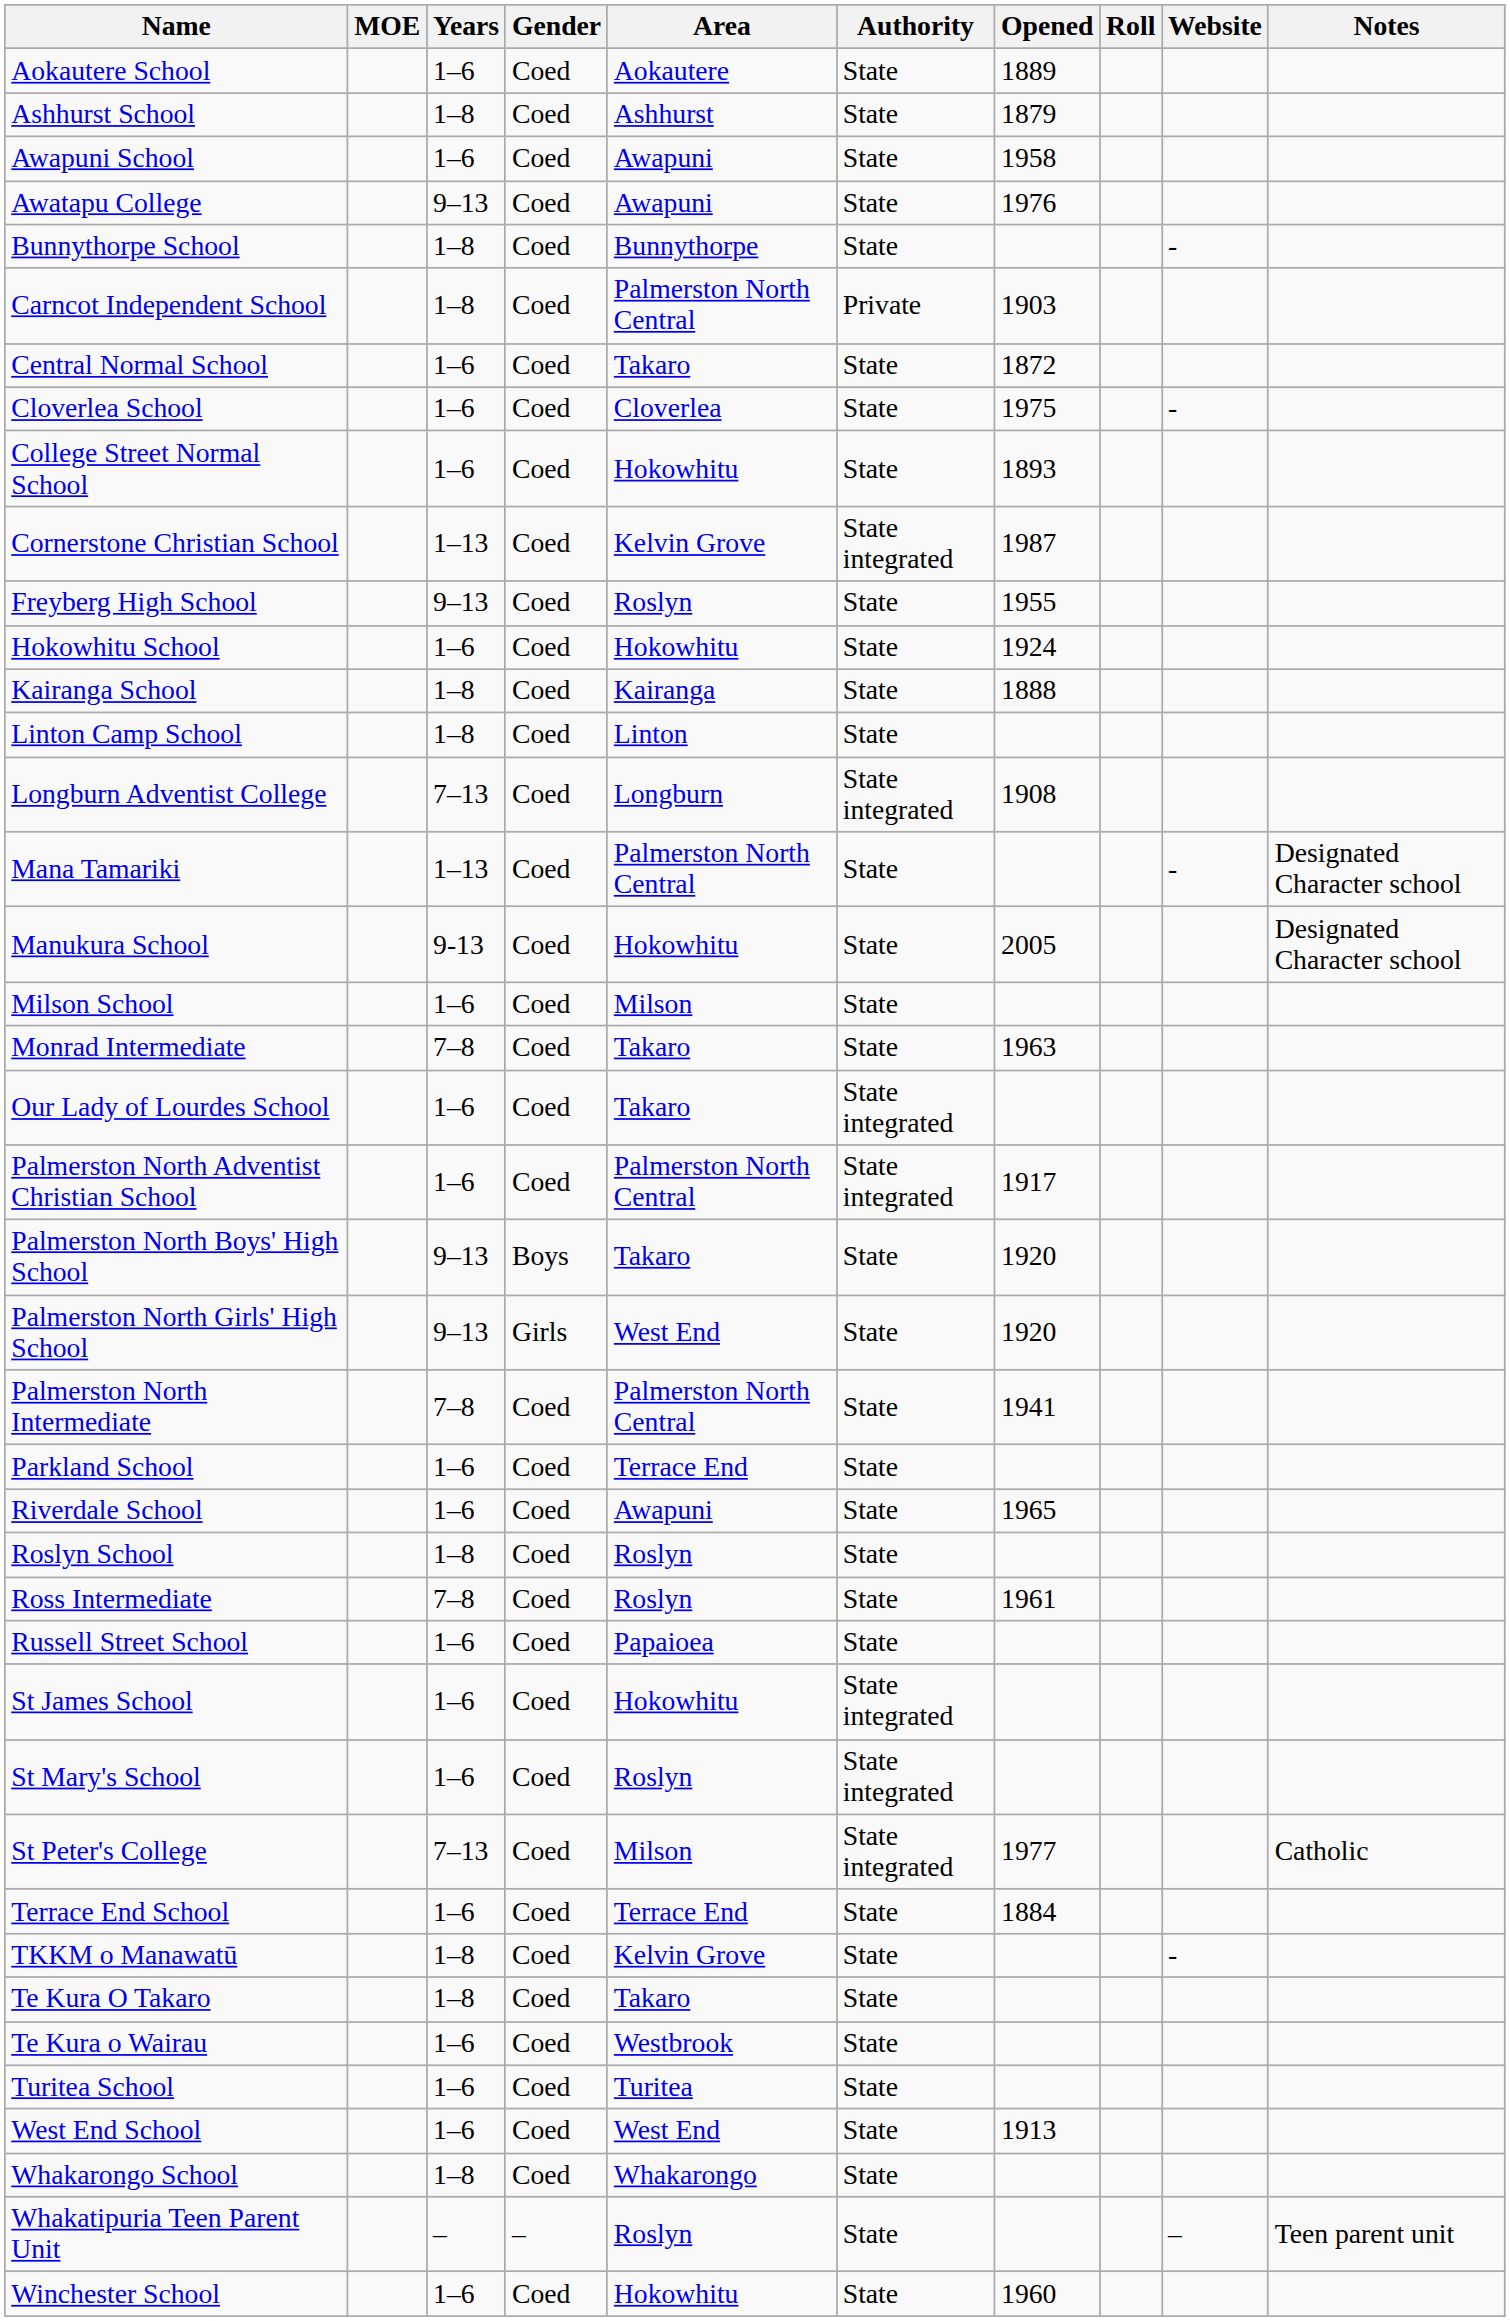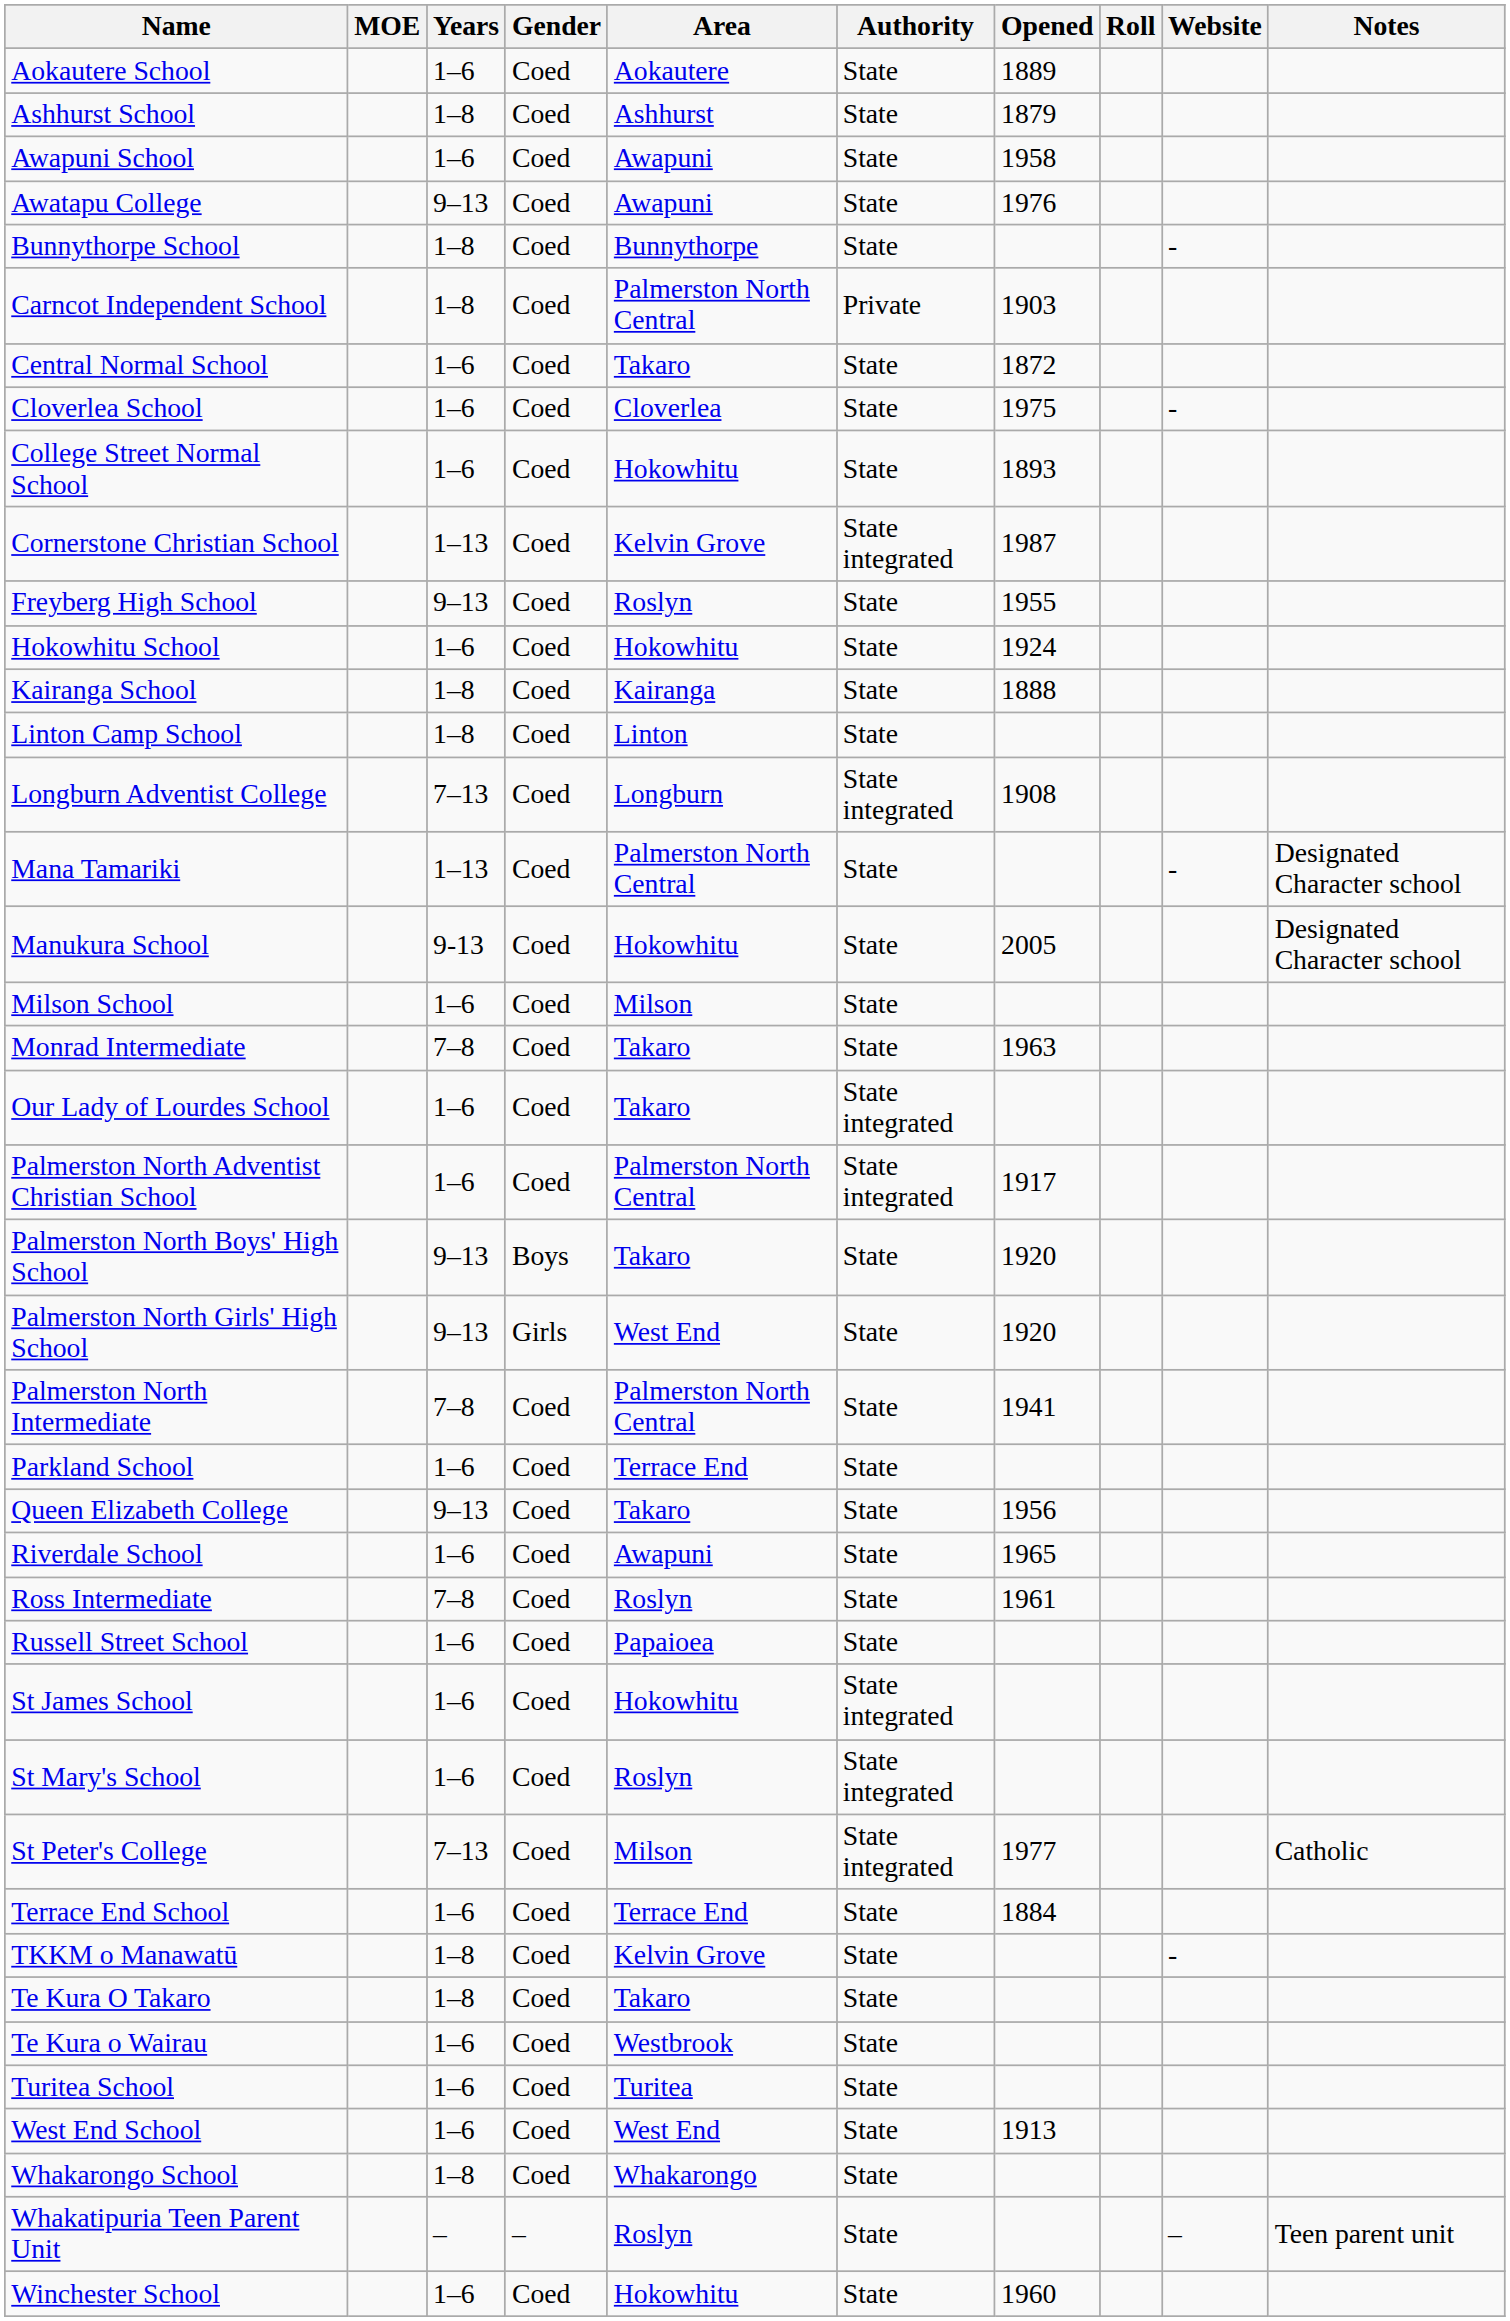 <table class="wikitable sortable">
 <tr>
 <th>Name</th>
 <th>MOE</th>
 <th>Years</th>
 <th>Gender</th>
 <th>Area</th>
 <th>Authority</th>
 <th>Opened</th>
 <th>Roll</th>
 <th>Website</th>
 <th>Notes</th>
 </tr>
 <tr>
 <td><a href='#'>Aokautere School</a></td>
 <td></td>
 <td>1–6</td>
 <td>Coed</td>
 <td><a href='#'>Aokautere</a></td>
 <td>State</td>
 <td>1889</td>
 <td></td>
 <td></td>
 <td></td>
 </tr>
 <tr>
 <td><a href='#'>Ashhurst School</a></td>
 <td></td>
 <td>1–8</td>
 <td>Coed</td>
 <td><a href='#'>Ashhurst</a></td>
 <td>State</td>
 <td>1879</td>
 <td></td>
 <td></td>
 <td></td>
 </tr>
 <tr>
 <td><a href='#'>Awapuni School</a></td>
 <td></td>
 <td>1–6</td>
 <td>Coed</td>
 <td><a href='#'>Awapuni</a></td>
 <td>State</td>
 <td>1958</td>
 <td></td>
 <td></td>
 <td></td>
 </tr>
 <tr>
 <td><a href='#'>Awatapu College</a></td>
 <td></td>
 <td>9–13</td>
 <td>Coed</td>
 <td><a href='#'>Awapuni</a></td>
 <td>State</td>
 <td>1976</td>
 <td></td>
 <td></td>
 <td></td>
 </tr>
 <tr>
 <td><a href='#'>Bunnythorpe School</a></td>
 <td></td>
 <td>1–8</td>
 <td>Coed</td>
 <td><a href='#'>Bunnythorpe</a></td>
 <td>State</td>
 <td></td>
 <td></td>
 <td>-</td>
 <td></td>
 </tr>
 <tr>
 <td><a href='#'>Carncot Independent School</a></td>
 <td></td>
 <td>1–8</td>
 <td>Coed</td>
 <td><a href='#'>Palmerston North Central</a></td>
 <td>Private</td>
 <td>1903</td>
 <td></td>
 <td></td>
 <td></td>
 </tr>
 <tr>
 <td><a href='#'>Central Normal School</a></td>
 <td></td>
 <td>1–6</td>
 <td>Coed</td>
 <td><a href='#'>Takaro</a></td>
 <td>State</td>
 <td>1872</td>
 <td></td>
 <td></td>
 <td></td>
 </tr>
 <tr>
 <td><a href='#'>Cloverlea School</a></td>
 <td></td>
 <td>1–6</td>
 <td>Coed</td>
 <td><a href='#'>Cloverlea</a></td>
 <td>State</td>
 <td>1975</td>
 <td></td>
 <td>-</td>
 <td></td>
 </tr>
 <tr>
 <td><a href='#'>College Street Normal School</a></td>
 <td></td>
 <td>1–6</td>
 <td>Coed</td>
 <td><a href='#'>Hokowhitu</a></td>
 <td>State</td>
 <td>1893</td>
 <td></td>
 <td></td>
 <td></td>
 </tr>
 <tr>
 <td><a href='#'>Cornerstone Christian School</a></td>
 <td></td>
 <td>1–13</td>
 <td>Coed</td>
 <td><a href='#'>Kelvin Grove</a></td>
 <td>State integrated</td>
 <td>1987</td>
 <td></td>
 <td></td>
 <td></td>
 </tr>
 <tr>
 <td><a href='#'>Freyberg High School</a></td>
 <td></td>
 <td>9–13</td>
 <td>Coed</td>
 <td><a href='#'>Roslyn</a></td>
 <td>State</td>
 <td>1955</td>
 <td></td>
 <td></td>
 <td></td>
 </tr>
 <tr>
 <td><a href='#'>Hokowhitu School</a></td>
 <td></td>
 <td>1–6</td>
 <td>Coed</td>
 <td><a href='#'>Hokowhitu</a></td>
 <td>State</td>
 <td>1924</td>
 <td></td>
 <td></td>
 <td></td>
 </tr>
 <tr>
 <td><a href='#'>Kairanga School</a></td>
 <td></td>
 <td>1–8</td>
 <td>Coed</td>
 <td><a href='#'>Kairanga</a></td>
 <td>State</td>
 <td>1888</td>
 <td></td>
 <td></td>
 <td></td>
 </tr>
 <tr>
 <td><a href='#'>Linton Camp School</a></td>
 <td></td>
 <td>1–8</td>
 <td>Coed</td>
 <td><a href='#'>Linton</a></td>
 <td>State</td>
 <td></td>
 <td></td>
 <td></td>
 <td></td>
 </tr>
 <tr>
 <td><a href='#'>Longburn Adventist College</a></td>
 <td></td>
 <td>7–13</td>
 <td>Coed</td>
 <td><a href='#'>Longburn</a></td>
 <td>State integrated</td>
 <td>1908</td>
 <td></td>
 <td></td>
 <td></td>
 </tr>
 <tr>
 <td><a href='#'>Mana Tamariki</a></td>
 <td></td>
 <td>1–13</td>
 <td>Coed</td>
 <td><a href='#'>Palmerston North Central</a></td>
 <td>State</td>
 <td></td>
 <td></td>
 <td>-</td>
 <td>Designated Character school</td>
 </tr>
 <tr>
 <td><a href='#'>Manukura School</a></td>
 <td></td>
 <td>9-13</td>
 <td>Coed</td>
 <td><a href='#'>Hokowhitu</a></td>
 <td>State</td>
 <td>2005</td>
 <td></td>
 <td></td>
 <td>Designated Character school</td>
 </tr>
 <tr>
 <td><a href='#'>Milson School</a></td>
 <td></td>
 <td>1–6</td>
 <td>Coed</td>
 <td><a href='#'>Milson</a></td>
 <td>State</td>
 <td></td>
 <td></td>
 <td></td>
 <td></td>
 </tr>
 <tr>
 <td><a href='#'>Monrad Intermediate</a></td>
 <td></td>
 <td>7–8</td>
 <td>Coed</td>
 <td><a href='#'>Takaro</a></td>
 <td>State</td>
 <td>1963</td>
 <td></td>
 <td></td>
 <td></td>
 </tr>
 <tr>
 <td><a href='#'>Our Lady of Lourdes School</a></td>
 <td></td>
 <td>1–6</td>
 <td>Coed</td>
 <td><a href='#'>Takaro</a></td>
 <td>State integrated</td>
 <td></td>
 <td></td>
 <td></td>
 <td></td>
 </tr>
 <tr>
 <td><a href='#'>Palmerston North Adventist Christian School</a></td>
 <td></td>
 <td>1–6</td>
 <td>Coed</td>
 <td><a href='#'>Palmerston North Central</a></td>
 <td>State integrated</td>
 <td>1917</td>
 <td></td>
 <td></td>
 <td></td>
 </tr>
 <tr>
 <td><a href='#'>Palmerston North Boys' High School</a></td>
 <td></td>
 <td>9–13</td>
 <td>Boys</td>
 <td><a href='#'>Takaro</a></td>
 <td>State</td>
 <td>1920</td>
 <td></td>
 <td></td>
 <td></td>
 </tr>
 <tr>
 <td><a href='#'>Palmerston North Girls' High School</a></td>
 <td></td>
 <td>9–13</td>
 <td>Girls</td>
 <td><a href='#'>West End</a></td>
 <td>State</td>
 <td>1920</td>
 <td></td>
 <td></td>
 <td></td>
 </tr>
 <tr>
 <td><a href='#'>Palmerston North Intermediate</a></td>
 <td></td>
 <td>7–8</td>
 <td>Coed</td>
 <td><a href='#'>Palmerston North Central</a></td>
 <td>State</td>
 <td>1941</td>
 <td></td>
 <td></td>
 <td></td>
 </tr>
 <tr>
 <td><a href='#'>Parkland School</a></td>
 <td></td>
 <td>1–6</td>
 <td>Coed</td>
 <td><a href='#'>Terrace End</a></td>
 <td>State</td>
 <td></td>
 <td></td>
 <td></td>
 <td></td>
 </tr>
 <tr>
+<td><a href='#'>Queen Elizabeth College</a></td>
+<td></td>
+<td>9–13</td>
+<td>Coed</td>
+<td><a href='#'>Takaro</a></td>
+<td>State</td>
+<td>1956</td>
+<td></td>
+<td></td>
+<td></td>
+</tr>
+<tr>
 <td><a href='#'>Riverdale School</a></td>
 <td></td>
 <td>1–6</td>
 <td>Coed</td>
 <td><a href='#'>Awapuni</a></td>
 <td>State</td>
 <td>1965</td>
-<td></td>
-<td></td>
-<td></td>
-</tr>
-<tr>
-<td><a href='#'>Roslyn School</a></td>
-<td></td>
-<td>1–8</td>
-<td>Coed</td>
-<td><a href='#'>Roslyn</a></td>
-<td>State</td>
-<td></td>
 <td></td>
 <td></td>
 <td></td>
 </tr>
 <tr>
 <td><a href='#'>Ross Intermediate</a></td>
 <td></td>
 <td>7–8</td>
 <td>Coed</td>
 <td><a href='#'>Roslyn</a></td>
 <td>State</td>
 <td>1961</td>
 <td></td>
 <td></td>
 <td></td>
 </tr>
 <tr>
 <td><a href='#'>Russell Street School</a></td>
 <td></td>
 <td>1–6</td>
 <td>Coed</td>
 <td><a href='#'>Papaioea</a></td>
 <td>State</td>
 <td></td>
 <td></td>
 <td></td>
 <td></td>
 </tr>
 <tr>
 <td><a href='#'>St James School</a></td>
 <td></td>
 <td>1–6</td>
 <td>Coed</td>
 <td><a href='#'>Hokowhitu</a></td>
 <td>State integrated</td>
 <td></td>
 <td></td>
 <td></td>
 <td></td>
 </tr>
 <tr>
 <td><a href='#'>St Mary's School</a></td>
 <td></td>
 <td>1–6</td>
 <td>Coed</td>
 <td><a href='#'>Roslyn</a></td>
 <td>State integrated</td>
 <td></td>
 <td></td>
 <td></td>
 <td></td>
 </tr>
 <tr>
 <td><a href='#'>St Peter's College</a></td>
 <td></td>
 <td>7–13</td>
 <td>Coed</td>
 <td><a href='#'>Milson</a></td>
 <td>State integrated</td>
 <td>1977</td>
 <td></td>
 <td></td>
 <td>Catholic</td>
 </tr>
 <tr>
 <td><a href='#'>Terrace End School</a></td>
 <td></td>
 <td>1–6</td>
 <td>Coed</td>
 <td><a href='#'>Terrace End</a></td>
 <td>State</td>
 <td>1884</td>
 <td></td>
 <td></td>
 <td></td>
 </tr>
 <tr>
 <td><a href='#'>TKKM o Manawatū</a></td>
 <td></td>
 <td>1–8</td>
 <td>Coed</td>
 <td><a href='#'>Kelvin Grove</a></td>
 <td>State</td>
 <td></td>
 <td></td>
 <td>-</td>
 <td></td>
 </tr>
 <tr>
 <td><a href='#'>Te Kura O Takaro</a></td>
 <td></td>
 <td>1–8</td>
 <td>Coed</td>
 <td><a href='#'>Takaro</a></td>
 <td>State</td>
 <td></td>
 <td></td>
 <td></td>
 <td></td>
 </tr>
 <tr>
 <td><a href='#'>Te Kura o Wairau</a></td>
 <td></td>
 <td>1–6</td>
 <td>Coed</td>
 <td><a href='#'>Westbrook</a></td>
 <td>State</td>
 <td></td>
 <td></td>
 <td></td>
 <td></td>
 </tr>
 <tr>
 <td><a href='#'>Turitea School</a></td>
 <td></td>
 <td>1–6</td>
 <td>Coed</td>
 <td><a href='#'>Turitea</a></td>
 <td>State</td>
 <td></td>
 <td></td>
 <td></td>
 <td></td>
 </tr>
 <tr>
 <td><a href='#'>West End School</a></td>
 <td></td>
 <td>1–6</td>
 <td>Coed</td>
 <td><a href='#'>West End</a></td>
 <td>State</td>
 <td>1913</td>
 <td></td>
 <td></td>
 <td></td>
 </tr>
 <tr>
 <td><a href='#'>Whakarongo School</a></td>
 <td></td>
 <td>1–8</td>
 <td>Coed</td>
 <td><a href='#'>Whakarongo</a></td>
 <td>State</td>
 <td></td>
 <td></td>
 <td></td>
 <td></td>
 </tr>
 <tr>
 <td><a href='#'>Whakatipuria Teen Parent Unit</a></td>
 <td></td>
 <td>–</td>
 <td>–</td>
 <td><a href='#'>Roslyn</a></td>
 <td>State</td>
 <td></td>
 <td></td>
 <td>–</td>
 <td>Teen parent unit</td>
 </tr>
 <tr>
 <td><a href='#'>Winchester School</a></td>
 <td></td>
 <td>1–6</td>
 <td>Coed</td>
 <td><a href='#'>Hokowhitu</a></td>
 <td>State</td>
 <td>1960</td>
 <td></td>
 <td></td>
 <td></td>
 </tr>
 </table>
